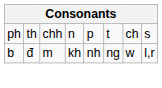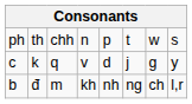 <table class="wikitable">
 <tr>
 <th colspan="8">Consonants</th>
 </tr>
 <tr>
 <td>ph</td>
 <td>th</td>
 <td>chh</td>
 <td>n</td>
 <td>p</td>
 <td>t</td>
-<td>ch</td>
+<td>w</td>
 <td>s</td>
+</tr>
+<tr>
+<td>c</td>
+<td>k</td>
+<td>q</td>
+<td>v</td>
+<td>d</td>
+<td>j</td>
+<td>g</td>
+<td>y</td>
 </tr>
 <tr>
 <td>b</td>
 <td>đ</td>
 <td>m</td>
 <td>kh</td>
 <td>nh</td>
 <td>ng</td>
-<td>w</td>
+<td>ch</td>
 <td>l,r</td>
 </tr>
 </table>
